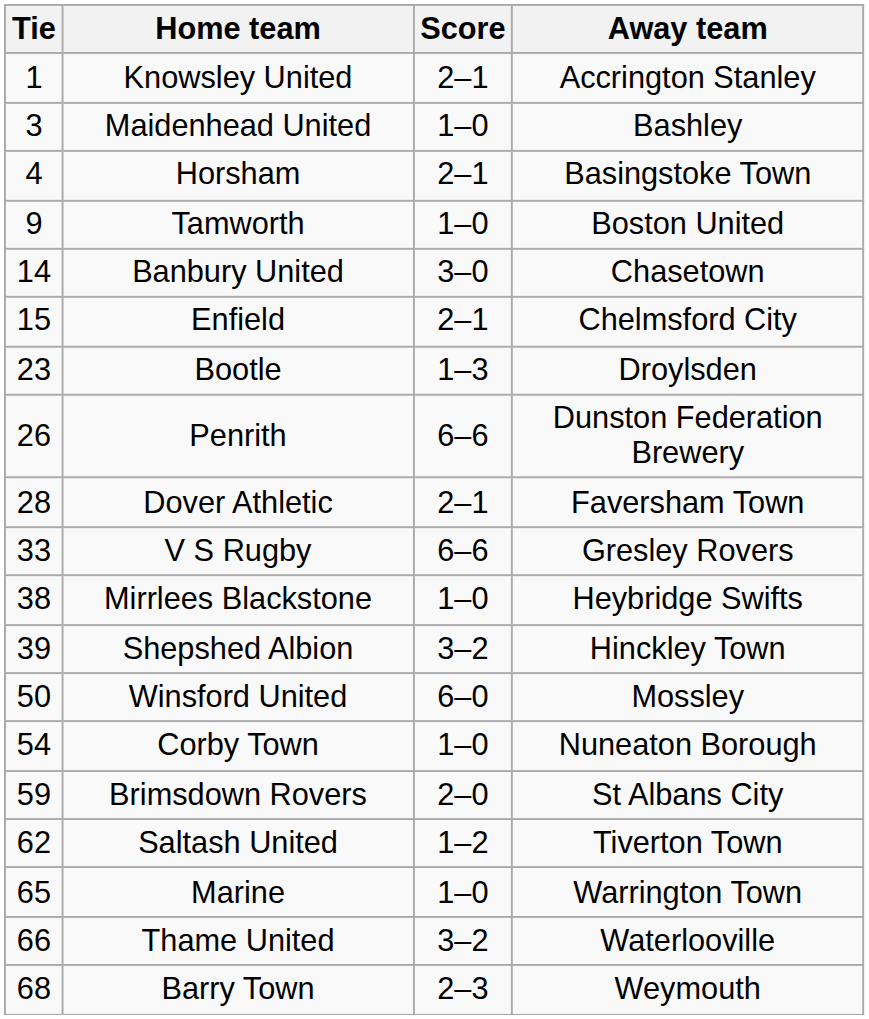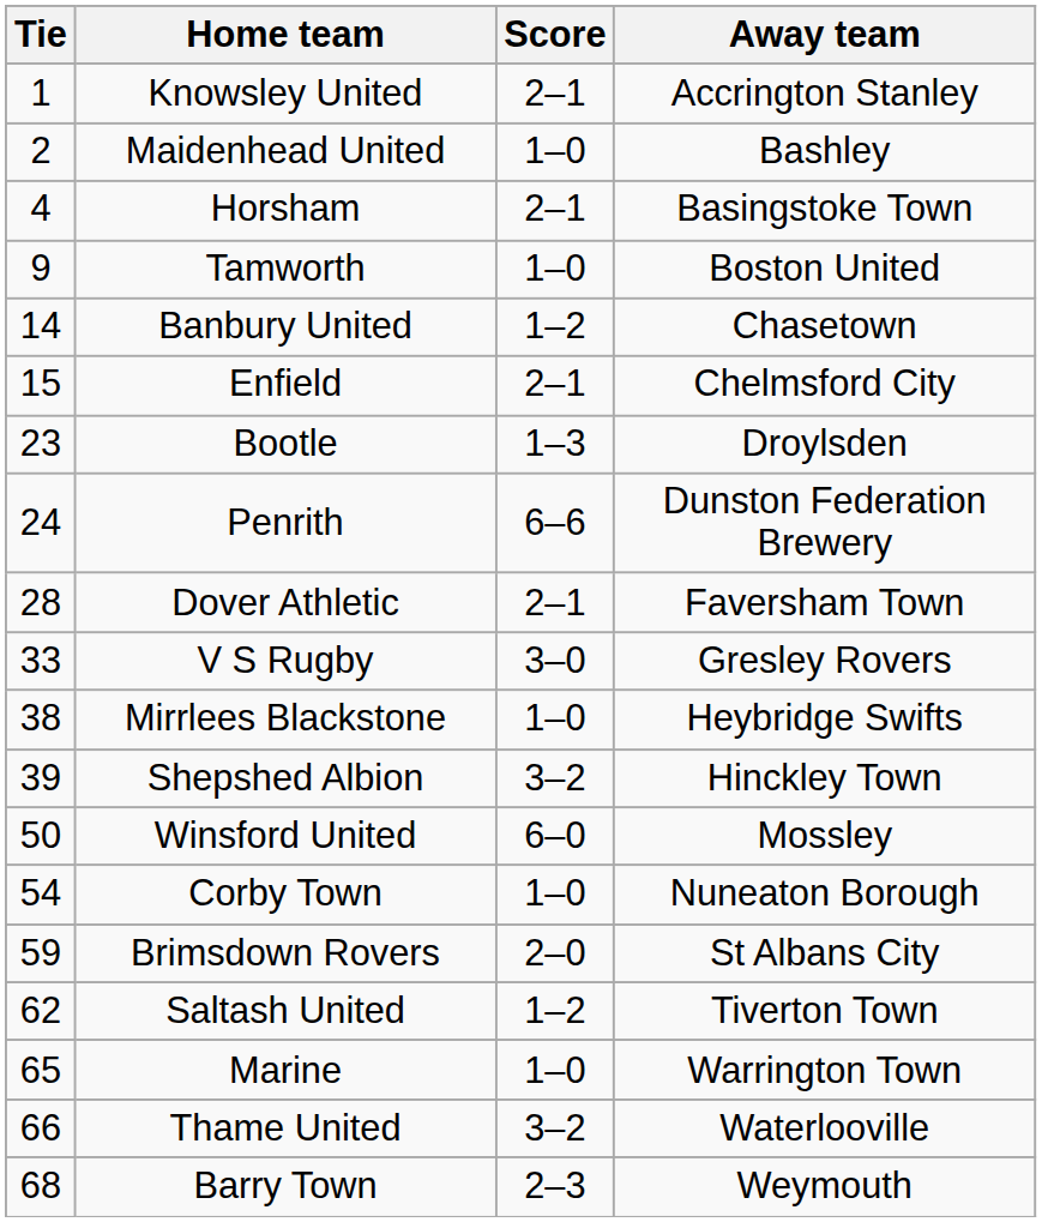 <table class="wikitable" style="text-align:center;">
 <tr>
 <th width=20>Tie</th>
 <th width=175>Home team</th>
 <th width=20>Score</th>
 <th width=175>Away team</th>
 </tr>
 <tr>
 <td>1</td>
 <td>Knowsley United</td>
 <td>2–1</td>
 <td>Accrington Stanley</td>
 </tr>
 <tr>
-<td>3</td>
+<td>2</td>
 <td>Maidenhead United</td>
 <td>1–0</td>
 <td>Bashley</td>
 </tr>
 <tr>
 <td>4</td>
 <td>Horsham</td>
 <td>2–1</td>
 <td>Basingstoke Town</td>
 </tr>
 <tr>
 <td>9</td>
 <td>Tamworth</td>
 <td>1–0</td>
 <td>Boston United</td>
 </tr>
 <tr>
 <td>14</td>
 <td>Banbury United</td>
-<td>3–0</td>
+<td>1–2</td>
 <td>Chasetown</td>
 </tr>
 <tr>
 <td>15</td>
 <td>Enfield</td>
 <td>2–1</td>
 <td>Chelmsford City</td>
 </tr>
 <tr>
 <td>23</td>
 <td>Bootle</td>
 <td>1–3</td>
 <td>Droylsden</td>
 </tr>
 <tr>
-<td>26</td>
+<td>24</td>
 <td>Penrith</td>
 <td>6–6</td>
 <td>Dunston Federation Brewery</td>
 </tr>
 <tr>
 <td>28</td>
 <td>Dover Athletic</td>
 <td>2–1</td>
 <td>Faversham Town</td>
 </tr>
 <tr>
 <td>33</td>
 <td>V S Rugby</td>
-<td>6–6</td>
+<td>3–0</td>
 <td>Gresley Rovers</td>
 </tr>
 <tr>
 <td>38</td>
 <td>Mirrlees Blackstone</td>
 <td>1–0</td>
 <td>Heybridge Swifts</td>
 </tr>
 <tr>
 <td>39</td>
 <td>Shepshed Albion</td>
 <td>3–2</td>
 <td>Hinckley Town</td>
 </tr>
 <tr>
 <td>50</td>
 <td>Winsford United</td>
 <td>6–0</td>
 <td>Mossley</td>
 </tr>
 <tr>
 <td>54</td>
 <td>Corby Town</td>
 <td>1–0</td>
 <td>Nuneaton Borough</td>
 </tr>
 <tr>
 <td>59</td>
 <td>Brimsdown Rovers</td>
 <td>2–0</td>
 <td>St Albans City</td>
 </tr>
 <tr>
 <td>62</td>
 <td>Saltash United</td>
 <td>1–2</td>
 <td>Tiverton Town</td>
 </tr>
 <tr>
 <td>65</td>
 <td>Marine</td>
 <td>1–0</td>
 <td>Warrington Town</td>
 </tr>
 <tr>
 <td>66</td>
 <td>Thame United</td>
 <td>3–2</td>
 <td>Waterlooville</td>
 </tr>
 <tr>
 <td>68</td>
 <td>Barry Town</td>
 <td>2–3</td>
 <td>Weymouth</td>
 </tr>
 </table>
